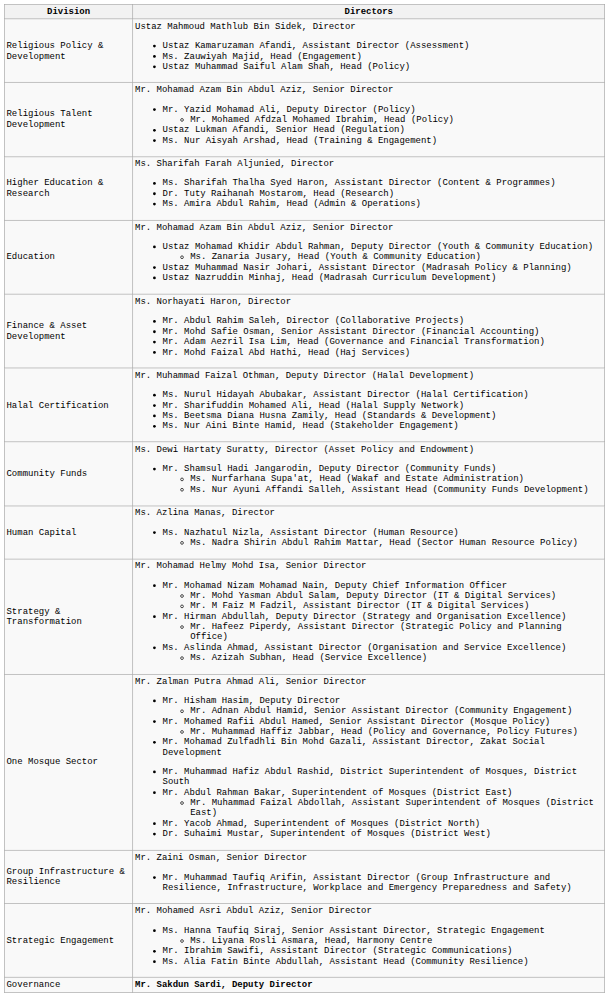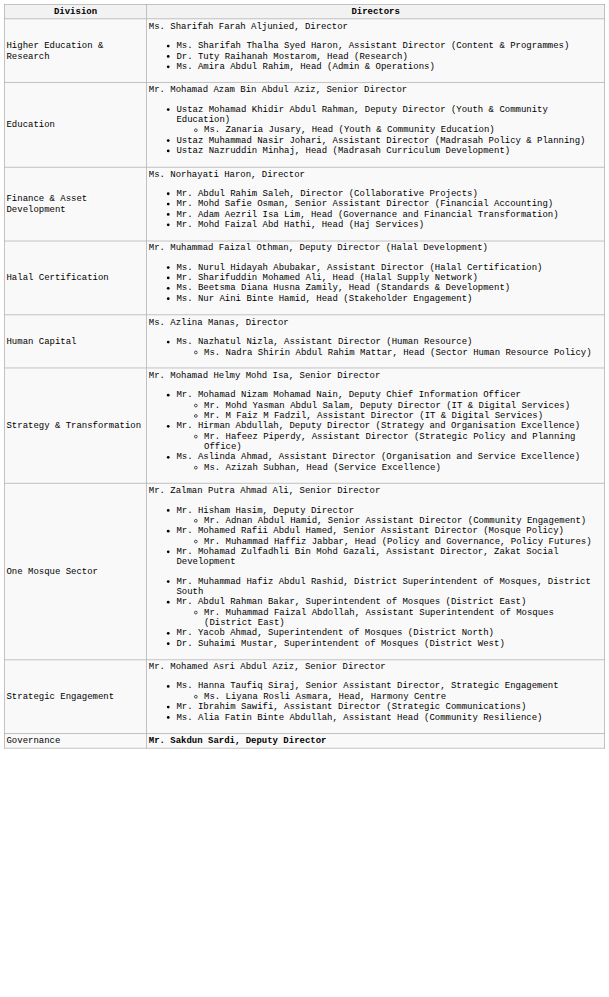 <table class="wikitable mw-collapsible">
 <tr>
 <th>Division</th>
 <th>Directors</th>
-</tr>
-<tr>
-<td>Religious Policy & Development</td>
-<td>Ustaz Mahmoud Mathlub Bin Sidek, Director<br><ul><li>Ustaz Kamaruzaman Afandi, Assistant Director (Assessment)</li><li>Ms. Zauwiyah Majid, Head (Engagement)</li><li>Ustaz Muhammad Saiful Alam Shah, Head (Policy)</li></ul></td>
-</tr>
-<tr>
-<td>Religious Talent Development</td>
-<td>Mr. Mohamad Azam Bin Abdul Aziz, Senior Director<br><ul><li>Mr. Yazid Mohamad Ali, Deputy Director (Policy)<ul><li>Mr. Mohamed Afdzal Mohamed Ibrahim, Head (Policy)</li></ul></li><li>Ustaz Lukman Afandi, Senior Head (Regulation)</li><li>Ms. Nur Aisyah Arshad, Head (Training & Engagement)</li></ul></td>
 </tr>
 <tr>
 <td>Higher Education & Research</td>
 <td>Ms. Sharifah Farah Aljunied, Director<br><ul><li>Ms. Sharifah Thalha Syed Haron, Assistant Director (Content & Programmes)</li><li>Dr. Tuty Raihanah Mostarom, Head (Research)</li><li>Ms. Amira Abdul Rahim, Head (Admin & Operations)</li></ul></td>
 </tr>
 <tr>
 <td>Education</td>
 <td>Mr. Mohamad Azam Bin Abdul Aziz, Senior Director<br><ul><li>Ustaz Mohamad Khidir Abdul Rahman, Deputy Director (Youth & Community Education)<ul><li>Ms. Zanaria Jusary, Head (Youth & Community Education)</li></ul></li><li>Ustaz Muhammad Nasir Johari, Assistant Director (Madrasah Policy & Planning)</li><li>Ustaz Nazruddin Minhaj, Head (Madrasah Curriculum Development)</li></ul></td>
 </tr>
 <tr>
 <td>Finance & Asset Development</td>
 <td>Ms. Norhayati Haron, Director<br><ul><li>Mr. Abdul Rahim Saleh, Director (Collaborative Projects)</li><li>Mr. Mohd Safie Osman, Senior Assistant Director (Financial Accounting)</li><li>Mr. Adam Aezril Isa Lim, Head (Governance and Financial Transformation)</li><li>Mr. Mohd Faizal Abd Hathi, Head (Haj Services)</li></ul></td>
 </tr>
 <tr>
 <td>Halal Certification</td>
 <td>Mr. Muhammad Faizal Othman, Deputy Director (Halal Development)<br><ul><li>Ms. Nurul Hidayah Abubakar, Assistant Director (Halal Certification)</li><li>Mr. Sharifuddin Mohamed Ali, Head (Halal Supply Network)</li><li>Ms. Beetsma Diana Husna Zamily, Head (Standards & Development)</li><li>Ms. Nur Aini Binte Hamid, Head (Stakeholder Engagement)</li></ul></td>
 </tr>
 <tr>
-<td>Community Funds</td>
-<td>Ms. Dewi Hartaty Suratty, Director (Asset Policy and Endowment)<br><ul><li>Mr. Shamsul Hadi Jangarodin, Deputy Director (Community Funds)<ul><li>Ms. Nurfarhana Supa'at, Head (Wakaf and Estate Administration)</li><li>Ms. Nur Ayuni Affandi Salleh, Assistant Head (Community Funds Development)</li></ul></li></ul></td>
-</tr>
-<tr>
 <td>Human Capital</td>
 <td>Ms. Azlina Manas, Director<br><ul><li>Ms. Nazhatul Nizla, Assistant Director (Human Resource)<ul><li>Ms. Nadra Shirin Abdul Rahim Mattar, Head (Sector Human Resource Policy)</li></ul></li></ul></td>
 </tr>
 <tr>
 <td>Strategy & Transformation</td>
 <td>Mr. Mohamad Helmy Mohd Isa, Senior Director<br><ul><li>Mr. Mohamad Nizam Mohamad Nain, Deputy Chief Information Officer<ul><li>Mr. Mohd Yasman Abdul Salam, Deputy Director (IT & Digital Services)</li><li>Mr. M Faiz M Fadzil, Assistant Director (IT & Digital Services)</li></ul></li><li>Mr. Hirman Abdullah, Deputy Director (Strategy and Organisation Excellence)<ul><li>Mr. Hafeez Piperdy, Assistant Director (Strategic Policy and Planning Office)</li></ul></li><li>Ms. Aslinda Ahmad, Assistant Director (Organisation and Service Excellence)<ul><li>Ms. Azizah Subhan, Head (Service Excellence)</li></ul></li></ul></td>
 </tr>
 <tr>
 <td>One Mosque Sector</td>
 <td>Mr. Zalman Putra Ahmad Ali, Senior Director<br><ul><li>Mr. Hisham Hasim, Deputy Director<ul><li>Mr. Adnan Abdul Hamid, Senior Assistant Director (Community Engagement)</li></ul></li><li>Mr. Mohamed Rafii Abdul Hamed, Senior Assistant Director (Mosque Policy)<ul><li>Mr. Muhammad Haffiz Jabbar, Head (Policy and Governance, Policy Futures)</li></ul></li><li>Mr. Mohamad Zulfadhli Bin Mohd Gazali, Assistant Director, Zakat Social Development</li></ul><ul><li>Mr. Muhammad Hafiz Abdul Rashid, District Superintendent of Mosques, District South</li><li>Mr. Abdul Rahman Bakar, Superintendent of Mosques (District East)<ul><li>Mr. Muhammad Faizal Abdollah, Assistant Superintendent of Mosques (District East)</li></ul></li><li>Mr. Yacob Ahmad, Superintendent of Mosques (District North)</li><li>Dr. Suhaimi Mustar, Superintendent of Mosques (District West)</li></ul></td>
 </tr>
 <tr>
-<td>Group Infrastructure & Resilience</td>
-<td>Mr. Zaini Osman, Senior Director<br><ul><li>Mr. Muhammad Taufiq Arifin, Assistant Director (Group Infrastructure and Resilience, Infrastructure, Workplace and Emergency Preparedness and Safety)</li></ul></td>
-</tr>
-<tr>
 <td>Strategic Engagement</td>
 <td>Mr. Mohamed Asri Abdul Aziz, Senior Director<br><ul><li>Ms. Hanna Taufiq Siraj, Senior Assistant Director, Strategic Engagement<ul><li>Ms. Liyana Rosli Asmara, Head, Harmony Centre</li></ul></li><li>Mr. Ibrahim Sawifi, Assistant Director (Strategic Communications)</li><li>Ms. Alia Fatin Binte Abdullah, Assistant Head (Community Resilience)</li></ul></td>
 </tr>
 <tr>
 <td>Governance</td>
 <td><strong>Mr. Sakdun Sardi, Deputy Director</strong></td>
 </tr>
 </table>
